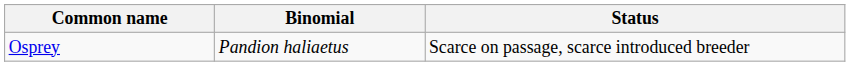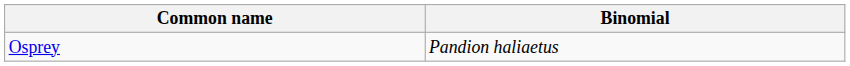 <table width=60% class="wikitable">
 <tr>
 <th width=25%>Common name</th>
 <th width=25%>Binomial</th>
-<th width=50%>Status</th>
 </tr>
 <tr>
 <td><a href='#'>Osprey</a></td>
 <td><em>Pandion haliaetus</em></td>
-<td>Scarce on passage, scarce introduced breeder</td>
 </tr>
 </table>
